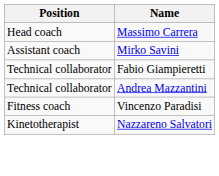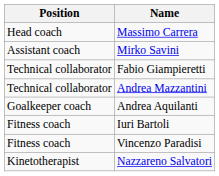 <table class="wikitable">
 <tr>
 <th>Position</th>
 <th>Name</th>
 </tr>
 <tr>
 <td>Head coach</td>
 <td> <a href='#'>Massimo Carrera</a></td>
 </tr>
 <tr>
 <td>Assistant coach</td>
 <td> <a href='#'>Mirko Savini</a></td>
 </tr>
 <tr>
 <td>Technical collaborator</td>
 <td> Fabio Giampieretti</td>
 </tr>
 <tr>
 <td>Technical collaborator</td>
 <td> <a href='#'>Andrea Mazzantini</a></td>
 </tr>
 <tr>
+<td>Goalkeeper coach</td>
+<td> Andrea Aquilanti</td>
+</tr>
+<tr>
+<td>Fitness coach</td>
+<td> Iuri Bartoli</td>
+</tr>
+<tr>
 <td>Fitness coach</td>
 <td> Vincenzo Paradisi</td>
 </tr>
 <tr>
 <td>Kinetotherapist</td>
 <td> <a href='#'>Nazzareno Salvatori</a></td>
 </tr>
 </table>
